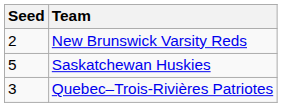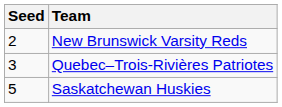 <table class="wikitable sortable" style="text-align: center;">
 <tr style="background:#efefef; text-align:center">
 <th style="text-align:left">Seed</th>
 <th style="text-align:left">Team</th>
 </tr>
 <tr style="text-align:center">
 <td style="text-align:left">2</td>
 <td style="text-align:left"><a href='#'>New Brunswick Varsity Reds</a></td>
 </tr>
 <tr style="text-align:center">
+<td style="text-align:left">3</td>
+<td style="text-align:left"><a href='#'>Quebec–Trois-Rivières Patriotes</a></td>
+</tr>
+<tr style="text-align:center">
 <td style="text-align:left">5</td>
 <td style="text-align:left"><a href='#'>Saskatchewan Huskies</a></td>
 </tr>
-<tr style="text-align:center">
-<td style="text-align:left">3</td>
-<td style="text-align:left"><a href='#'>Quebec–Trois-Rivières Patriotes</a></td>
-</tr>
 </table>
